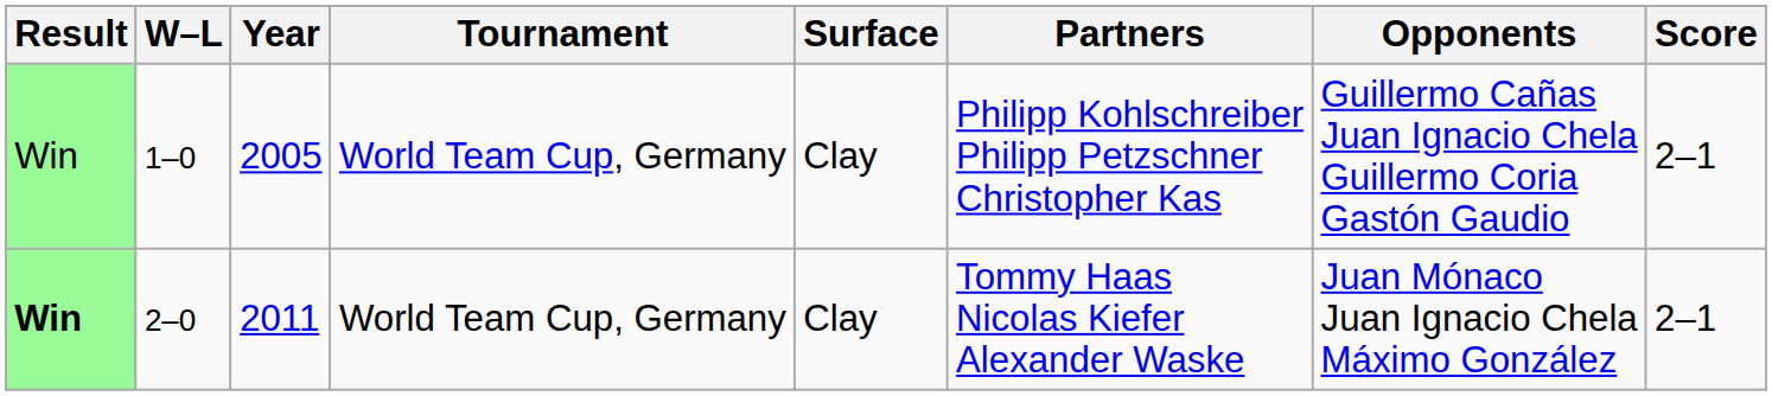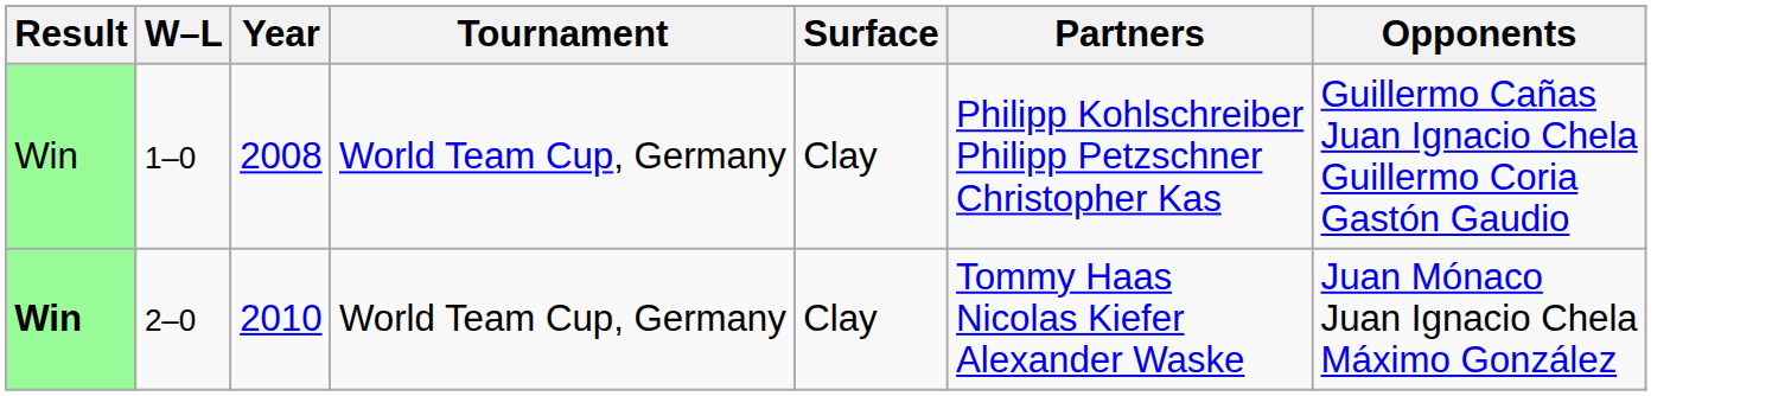 <table class="sortable wikitable">
 <tr>
 <th>Result</th>
 <th class="unsortable">W–L</th>
 <th>Year</th>
 <th>Tournament</th>
 <th>Surface</th>
 <th>Partners</th>
 <th>Opponents</th>
-<th class="unsortable">Score</th>
 </tr>
 <tr>
 <td bgcolor=98FB98>Win</td>
 <td><small>1–0</small></td>
-<td><a href='#'>2005</a></td>
+<td><a href='#'>2008</a></td>
 <td><a href='#'>World Team Cup</a>,  Germany</td>
 <td>Clay</td>
 <td> <a href='#'>Philipp Kohlschreiber</a><br> <a href='#'>Philipp Petzschner</a><br> <a href='#'>Christopher Kas</a></td>
 <td> <a href='#'>Guillermo Cañas</a><br> <a href='#'>Juan Ignacio Chela</a><br> <a href='#'>Guillermo Coria</a><br> <a href='#'>Gastón Gaudio</a></td>
-<td>2–1</td>
 </tr>
 <tr>
 <td bgcolor=98FB98><strong>Win</strong></td>
 <td><small>2–0</small></td>
-<td><a href='#'>2011</a></td>
+<td><a href='#'>2010</a></td>
 <td>World Team Cup, Germany</td>
 <td>Clay</td>
 <td> <a href='#'>Tommy Haas</a><br> <a href='#'>Nicolas Kiefer</a><br> <a href='#'>Alexander Waske</a></td>
 <td> <a href='#'>Juan Mónaco</a><br> Juan Ignacio Chela<br> <a href='#'>Máximo González</a></td>
-<td>2–1</td>
 </tr>
 </table>
